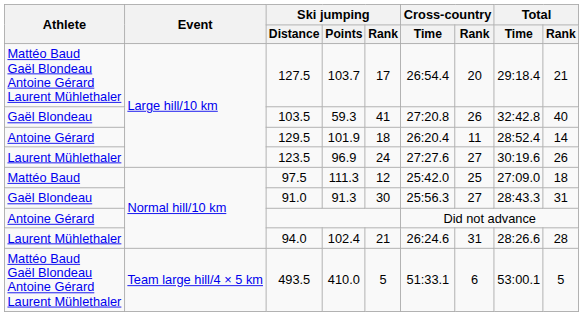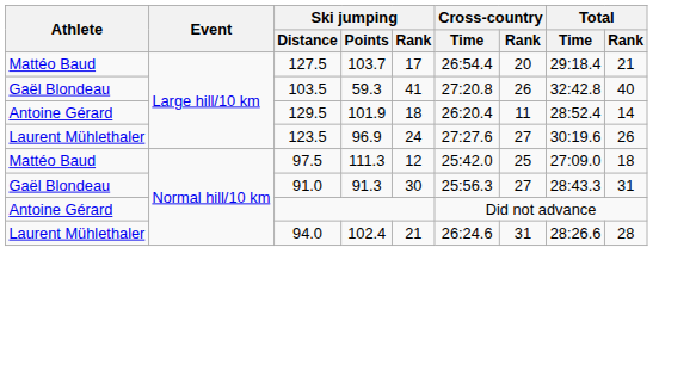 <table class=wikitable style=font-size:90%;text-align:center>
 <tr>
 <th rowspan="2">Athlete</th>
 <th rowspan="2">Event</th>
 <th colspan="3">Ski jumping</th>
 <th colspan="2">Cross-country</th>
 <th colspan="2">Total</th>
 </tr>
 <tr style="font-size:95%">
 <th>Distance</th>
 <th>Points</th>
 <th>Rank</th>
 <th>Time</th>
 <th>Rank</th>
 <th>Time</th>
 <th>Rank</th>
 </tr>
 <tr>
-<td align=left><a href='#'>Mattéo Baud</a><br><a href='#'>Gaël Blondeau</a><br><a href='#'>Antoine Gérard</a><br><a href='#'>Laurent Mühlethaler</a></td>
+<td align=left><a href='#'>Mattéo Baud</a></td>
 <td align=left rowspan=4><a href='#'>Large hill/10 km</a></td>
 <td>127.5</td>
 <td>103.7</td>
 <td>17</td>
 <td>26:54.4</td>
 <td>20</td>
 <td>29:18.4</td>
 <td>21</td>
 </tr>
 <tr>
 <td align=left><a href='#'>Gaël Blondeau</a></td>
 <td>103.5</td>
 <td>59.3</td>
 <td>41</td>
 <td>27:20.8</td>
 <td>26</td>
 <td>32:42.8</td>
 <td>40</td>
 </tr>
 <tr>
 <td align=left><a href='#'>Antoine Gérard</a></td>
 <td>129.5</td>
 <td>101.9</td>
 <td>18</td>
 <td>26:20.4</td>
 <td>11</td>
 <td>28:52.4</td>
 <td>14</td>
 </tr>
 <tr>
 <td align=left><a href='#'>Laurent Mühlethaler</a></td>
 <td>123.5</td>
 <td>96.9</td>
 <td>24</td>
 <td>27:27.6</td>
 <td>27</td>
 <td>30:19.6</td>
 <td>26</td>
 </tr>
 <tr>
 <td align=left><a href='#'>Mattéo Baud</a></td>
 <td align=left rowspan=4><a href='#'>Normal hill/10 km</a></td>
 <td>97.5</td>
 <td>111.3</td>
 <td>12</td>
 <td>25:42.0</td>
 <td>25</td>
 <td>27:09.0</td>
 <td>18</td>
 </tr>
 <tr>
 <td align=left><a href='#'>Gaël Blondeau</a></td>
 <td>91.0</td>
 <td>91.3</td>
 <td>30</td>
 <td>25:56.3</td>
 <td>27</td>
 <td>28:43.3</td>
 <td>31</td>
 </tr>
 <tr>
 <td align=left><a href='#'>Antoine Gérard</a></td>
 <td colspan=3></td>
 <td colspan=4>Did not advance</td>
 </tr>
 <tr>
 <td align=left><a href='#'>Laurent Mühlethaler</a></td>
 <td>94.0</td>
 <td>102.4</td>
 <td>21</td>
 <td>26:24.6</td>
 <td>31</td>
 <td>28:26.6</td>
 <td>28</td>
 </tr>
-<tr>
-<td align=left><a href='#'>Mattéo Baud</a><br><a href='#'>Gaël Blondeau</a><br><a href='#'>Antoine Gérard</a><br><a href='#'>Laurent Mühlethaler</a></td>
-<td align=left><a href='#'>Team large hill/4 × 5 km</a></td>
-<td>493.5</td>
-<td>410.0</td>
-<td>5</td>
-<td>51:33.1</td>
-<td>6</td>
-<td>53:00.1</td>
-<td>5</td>
-</tr>
 </table>
